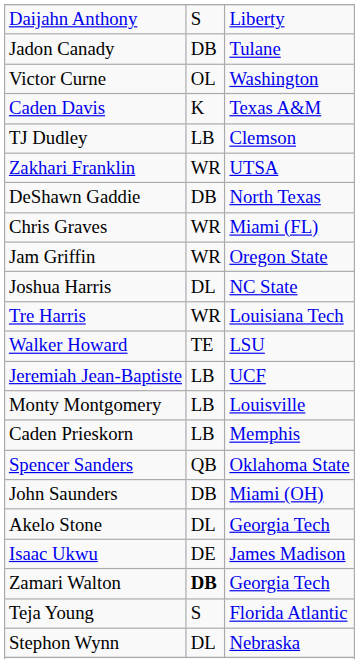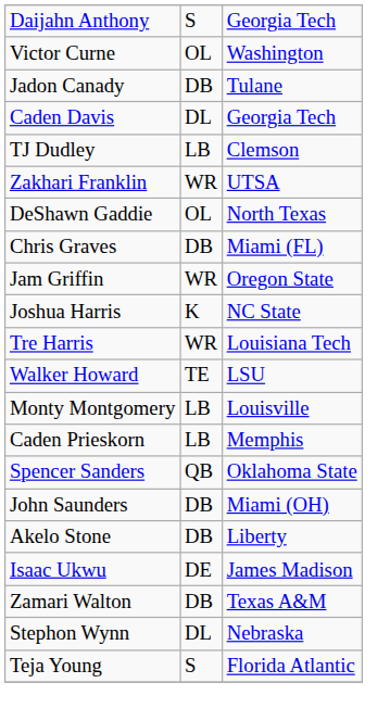 <table class="collapsible wikitable collapsed">
 <tr>
 </tr>
 <tr>
 <td><a href='#'>Daijahn Anthony</a></td>
 <td>S</td>
-<td><a href='#'>Liberty</a></td>
+<td><a href='#'>Georgia Tech</a></td>
+</tr>
+<tr>
+<td>Victor Curne</td>
+<td>OL</td>
+<td><a href='#'>Washington</a></td>
 </tr>
 <tr>
 <td>Jadon Canady</td>
 <td>DB</td>
 <td><a href='#'>Tulane</a></td>
 </tr>
 <tr>
-<td>Victor Curne</td>
-<td>OL</td>
-<td><a href='#'>Washington</a></td>
-</tr>
-<tr>
 <td><a href='#'>Caden Davis</a></td>
-<td>K</td>
-<td><a href='#'>Texas A&M</a></td>
+<td>DL</td>
+<td><a href='#'>Georgia Tech</a></td>
 </tr>
 <tr>
 <td>TJ Dudley</td>
 <td>LB</td>
 <td><a href='#'>Clemson</a></td>
 </tr>
 <tr>
 <td><a href='#'>Zakhari Franklin</a></td>
 <td>WR</td>
 <td><a href='#'>UTSA</a></td>
 </tr>
 <tr>
 <td>DeShawn Gaddie</td>
-<td>DB</td>
+<td>OL</td>
 <td><a href='#'>North Texas</a></td>
 </tr>
 <tr>
 <td>Chris Graves</td>
-<td>WR</td>
+<td>DB</td>
 <td><a href='#'>Miami (FL)</a></td>
 </tr>
 <tr>
 <td>Jam Griffin</td>
 <td>WR</td>
 <td><a href='#'>Oregon State</a></td>
 </tr>
 <tr>
 <td>Joshua Harris</td>
-<td>DL</td>
+<td>K</td>
 <td><a href='#'>NC State</a></td>
 </tr>
 <tr>
 <td><a href='#'>Tre Harris</a></td>
 <td>WR</td>
 <td><a href='#'>Louisiana Tech</a></td>
 </tr>
 <tr>
 <td><a href='#'>Walker Howard</a></td>
 <td>TE</td>
 <td><a href='#'>LSU</a></td>
-</tr>
-<tr>
-<td><a href='#'>Jeremiah Jean-Baptiste</a></td>
-<td>LB</td>
-<td><a href='#'>UCF</a></td>
 </tr>
 <tr>
 <td>Monty Montgomery</td>
 <td>LB</td>
 <td><a href='#'>Louisville</a></td>
 </tr>
 <tr>
 <td>Caden Prieskorn</td>
 <td>LB</td>
 <td><a href='#'>Memphis</a></td>
 </tr>
 <tr>
 <td><a href='#'>Spencer Sanders</a></td>
 <td>QB</td>
 <td><a href='#'>Oklahoma State</a></td>
 </tr>
 <tr>
 <td>John Saunders</td>
 <td>DB</td>
 <td><a href='#'>Miami (OH)</a></td>
 </tr>
 <tr>
 <td>Akelo Stone</td>
-<td>DL</td>
-<td><a href='#'>Georgia Tech</a></td>
+<td>DB</td>
+<td><a href='#'>Liberty</a></td>
 </tr>
 <tr>
 <td><a href='#'>Isaac Ukwu</a></td>
 <td>DE</td>
 <td><a href='#'>James Madison</a></td>
 </tr>
 <tr>
 <td>Zamari Walton</td>
-<td><strong>DB</strong></td>
-<td><a href='#'>Georgia Tech</a></td>
+<td>DB</td>
+<td><a href='#'>Texas A&M</a></td>
+</tr>
+<tr>
+<td>Stephon Wynn</td>
+<td>DL</td>
+<td><a href='#'>Nebraska</a></td>
 </tr>
 <tr>
 <td>Teja Young</td>
 <td>S</td>
 <td><a href='#'>Florida Atlantic</a></td>
 </tr>
 <tr>
-<td>Stephon Wynn</td>
-<td>DL</td>
-<td><a href='#'>Nebraska</a></td>
-</tr>
-<tr>
 </tr>
 <tr>
 </tr>
 </table>
